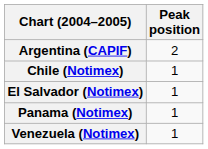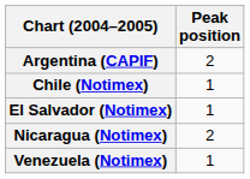 <table class="wikitable sortable plainrowheaders">
 <tr>
 <th scope="col">Chart (2004–2005)</th>
 <th scope="col">Peak<br>position</th>
 </tr>
 <tr>
 <th scope="row">Argentina (<a href='#'>CAPIF</a>)</th>
 <td align="center">2</td>
 </tr>
 <tr>
 <th scope="row">Chile (<a href='#'>Notimex</a>)</th>
 <td align="center">1</td>
 </tr>
 <tr>
 <th scope="row">El Salvador (<a href='#'>Notimex</a>)</th>
 <td align="center">1</td>
 </tr>
 <tr>
-<th scope="row">Panama (<a href='#'>Notimex</a>)</th>
-<td align="center">1</td>
+<th scope="row">Nicaragua (<a href='#'>Notimex</a>)</th>
+<td align="center">2</td>
 </tr>
 <tr>
 <th scope="row">Venezuela (<a href='#'>Notimex</a>)</th>
 <td align="center">1</td>
 </tr>
 </table>
